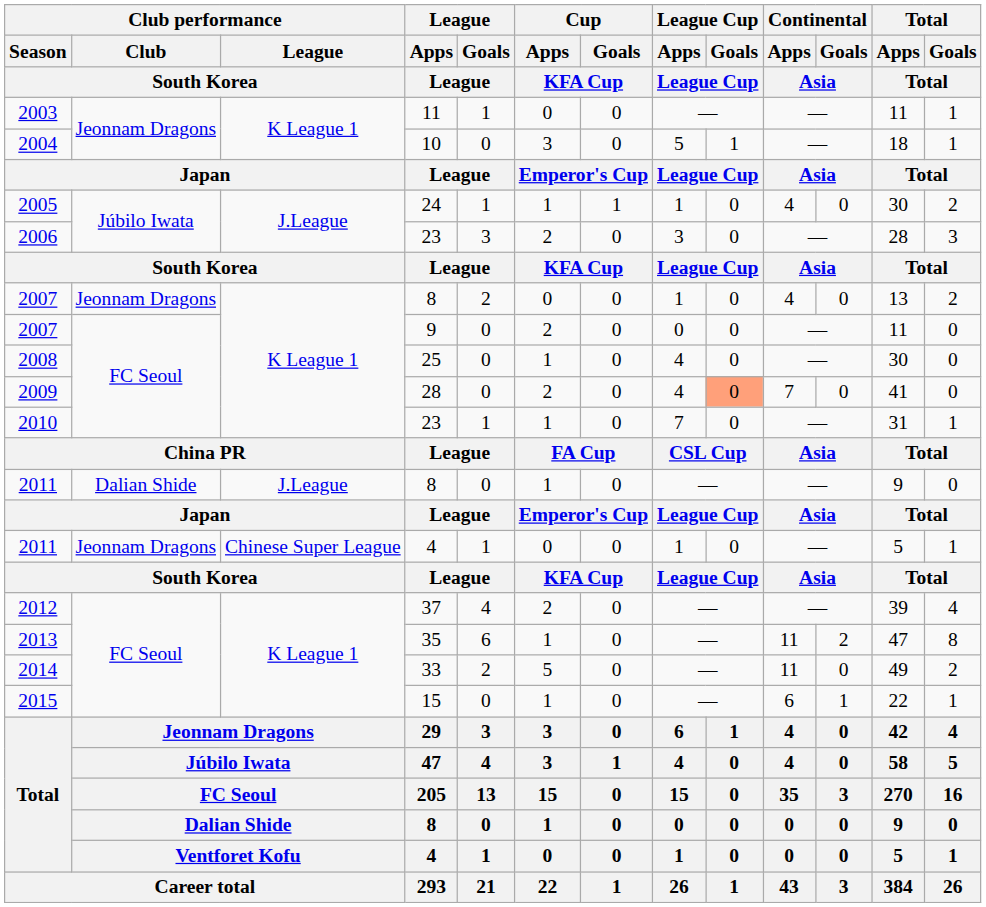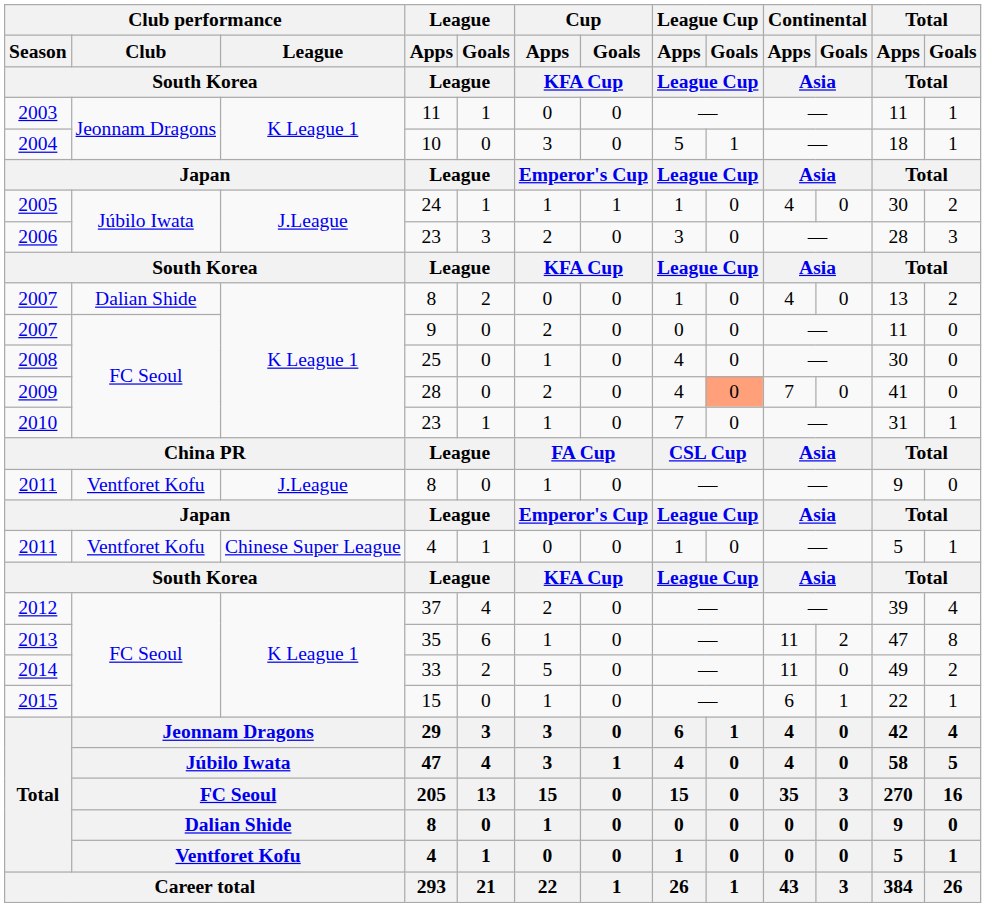 <table class="wikitable" style="text-align:center">
 <tr>
 <th colspan=3>Club performance</th>
 <th colspan=2>League</th>
 <th colspan=2>Cup</th>
 <th colspan=2>League Cup</th>
 <th colspan=2>Continental</th>
 <th colspan=2>Total</th>
 </tr>
 <tr>
 <th>Season</th>
 <th>Club</th>
 <th>League</th>
 <th>Apps</th>
 <th>Goals</th>
 <th>Apps</th>
 <th>Goals</th>
 <th>Apps</th>
 <th>Goals</th>
 <th>Apps</th>
 <th>Goals</th>
 <th>Apps</th>
 <th>Goals</th>
 </tr>
 <tr>
 <th colspan=3>South Korea</th>
 <th colspan=2>League</th>
 <th colspan=2><a href='#'>KFA Cup</a></th>
 <th colspan=2><a href='#'>League Cup</a></th>
 <th colspan=2><a href='#'>Asia</a></th>
 <th colspan=2>Total</th>
 </tr>
 <tr>
 <td><a href='#'>2003</a></td>
 <td rowspan="2"><a href='#'>Jeonnam Dragons</a></td>
 <td rowspan="2"><a href='#'>K League 1</a></td>
 <td>11</td>
 <td>1</td>
 <td>0</td>
 <td>0</td>
 <td colspan="2">—</td>
 <td colspan="2">—</td>
 <td>11</td>
 <td>1</td>
 </tr>
 <tr>
 <td><a href='#'>2004</a></td>
 <td>10</td>
 <td>0</td>
 <td>3</td>
 <td>0</td>
 <td>5</td>
 <td>1</td>
 <td colspan="2">—</td>
 <td>18</td>
 <td>1</td>
 </tr>
 <tr>
 <th colspan=3>Japan</th>
 <th colspan=2>League</th>
 <th colspan=2><a href='#'>Emperor's Cup</a></th>
 <th colspan=2><a href='#'>League Cup</a></th>
 <th colspan=2><a href='#'>Asia</a></th>
 <th colspan=2>Total</th>
 </tr>
 <tr>
 <td><a href='#'>2005</a></td>
 <td rowspan="2"><a href='#'>Júbilo Iwata</a></td>
 <td rowspan="2"><a href='#'>J.League</a></td>
 <td>24</td>
 <td>1</td>
 <td>1</td>
 <td>1</td>
 <td>1</td>
 <td>0</td>
 <td>4</td>
 <td>0</td>
 <td>30</td>
 <td>2</td>
 </tr>
 <tr>
 <td><a href='#'>2006</a></td>
 <td>23</td>
 <td>3</td>
 <td>2</td>
 <td>0</td>
 <td>3</td>
 <td>0</td>
 <td colspan="2">—</td>
 <td>28</td>
 <td>3</td>
 </tr>
 <tr>
 <th colspan=3>South Korea</th>
 <th colspan=2>League</th>
 <th colspan=2><a href='#'>KFA Cup</a></th>
 <th colspan=2><a href='#'>League Cup</a></th>
 <th colspan=2><a href='#'>Asia</a></th>
 <th colspan=2>Total</th>
 </tr>
 <tr>
 <td><a href='#'>2007</a></td>
-<td rowspan="1"><a href='#'>Jeonnam Dragons</a></td>
+<td><a href='#'>Dalian Shide</a></td>
 <td rowspan="5"><a href='#'>K League 1</a></td>
 <td>8</td>
 <td>2</td>
 <td>0</td>
 <td>0</td>
 <td>1</td>
 <td>0</td>
 <td>4</td>
 <td>0</td>
 <td>13</td>
 <td>2</td>
 </tr>
 <tr>
 <td><a href='#'>2007</a></td>
 <td rowspan="4"><a href='#'>FC Seoul</a></td>
 <td>9</td>
 <td>0</td>
 <td>2</td>
 <td>0</td>
 <td>0</td>
 <td>0</td>
 <td colspan="2">—</td>
 <td>11</td>
 <td>0</td>
 </tr>
 <tr>
 <td><a href='#'>2008</a></td>
 <td>25</td>
 <td>0</td>
 <td>1</td>
 <td>0</td>
 <td>4</td>
 <td>0</td>
 <td colspan="2">—</td>
 <td>30</td>
 <td>0</td>
 </tr>
 <tr>
 <td><a href='#'>2009</a></td>
 <td>28</td>
 <td>0</td>
 <td>2</td>
 <td>0</td>
 <td>4</td>
 <td style="background: lightsalmon;">0</td>
 <td>7</td>
 <td>0</td>
 <td>41</td>
 <td>0</td>
 </tr>
 <tr>
 <td><a href='#'>2010</a></td>
 <td>23</td>
 <td>1</td>
 <td>1</td>
 <td>0</td>
 <td>7</td>
 <td>0</td>
 <td colspan="2">—</td>
 <td>31</td>
 <td>1</td>
 </tr>
 <tr>
 <th colspan=3>China PR</th>
 <th colspan=2>League</th>
 <th colspan=2><a href='#'>FA Cup</a></th>
 <th colspan=2><a href='#'>CSL Cup</a></th>
 <th colspan=2><a href='#'>Asia</a></th>
 <th colspan=2>Total</th>
 </tr>
 <tr>
 <td><a href='#'>2011</a></td>
-<td><a href='#'>Dalian Shide</a></td>
+<td><a href='#'>Ventforet Kofu</a></td>
 <td><a href='#'>J.League</a></td>
 <td>8</td>
 <td>0</td>
 <td>1</td>
 <td>0</td>
 <td colspan="2">—</td>
 <td colspan="2">—</td>
 <td>9</td>
 <td>0</td>
 </tr>
 <tr>
 <th colspan=3>Japan</th>
 <th colspan=2>League</th>
 <th colspan=2><a href='#'>Emperor's Cup</a></th>
 <th colspan=2><a href='#'>League Cup</a></th>
 <th colspan=2><a href='#'>Asia</a></th>
 <th colspan=2>Total</th>
 </tr>
 <tr>
 <td><a href='#'>2011</a></td>
-<td rowspan="1"><a href='#'>Jeonnam Dragons</a></td>
+<td><a href='#'>Ventforet Kofu</a></td>
 <td><a href='#'>Chinese Super League</a></td>
 <td>4</td>
 <td>1</td>
 <td>0</td>
 <td>0</td>
 <td>1</td>
 <td>0</td>
 <td colspan="2">—</td>
 <td>5</td>
 <td>1</td>
 </tr>
 <tr>
 <th colspan=3>South Korea</th>
 <th colspan=2>League</th>
 <th colspan=2><a href='#'>KFA Cup</a></th>
 <th colspan=2><a href='#'>League Cup</a></th>
 <th colspan=2><a href='#'>Asia</a></th>
 <th colspan=2>Total</th>
 </tr>
 <tr>
 <td><a href='#'>2012</a></td>
 <td rowspan="4"><a href='#'>FC Seoul</a></td>
 <td rowspan="4"><a href='#'>K League 1</a></td>
 <td>37</td>
 <td>4</td>
 <td>2</td>
 <td>0</td>
 <td colspan="2">—</td>
 <td colspan="2">—</td>
 <td>39</td>
 <td>4</td>
 </tr>
 <tr>
 <td><a href='#'>2013</a></td>
 <td>35</td>
 <td>6</td>
 <td>1</td>
 <td>0</td>
 <td colspan="2">—</td>
 <td>11</td>
 <td>2</td>
 <td>47</td>
 <td>8</td>
 </tr>
 <tr>
 <td><a href='#'>2014</a></td>
 <td>33</td>
 <td>2</td>
 <td>5</td>
 <td>0</td>
 <td colspan="2">—</td>
 <td>11</td>
 <td>0</td>
 <td>49</td>
 <td>2</td>
 </tr>
 <tr>
 <td><a href='#'>2015</a></td>
 <td>15</td>
 <td>0</td>
 <td>1</td>
 <td>0</td>
 <td colspan="2">—</td>
 <td>6</td>
 <td>1</td>
 <td>22</td>
 <td>1</td>
 </tr>
 <tr>
 <th rowspan=5>Total</th>
 <th colspan=2><a href='#'>Jeonnam Dragons</a></th>
 <th>29</th>
 <th>3</th>
 <th>3</th>
 <th>0</th>
 <th>6</th>
 <th>1</th>
 <th>4</th>
 <th>0</th>
 <th>42</th>
 <th>4</th>
 </tr>
 <tr>
 <th colspan=2><a href='#'>Júbilo Iwata</a></th>
 <th>47</th>
 <th>4</th>
 <th>3</th>
 <th>1</th>
 <th>4</th>
 <th>0</th>
 <th>4</th>
 <th>0</th>
 <th>58</th>
 <th>5</th>
 </tr>
 <tr>
 <th colspan=2><a href='#'>FC Seoul</a></th>
 <th>205</th>
 <th>13</th>
 <th>15</th>
 <th>0</th>
 <th>15</th>
 <th>0</th>
 <th>35</th>
 <th>3</th>
 <th>270</th>
 <th>16</th>
 </tr>
 <tr>
 <th colspan=2><a href='#'>Dalian Shide</a></th>
 <th>8</th>
 <th>0</th>
 <th>1</th>
 <th>0</th>
 <th>0</th>
 <th>0</th>
 <th>0</th>
 <th>0</th>
 <th>9</th>
 <th>0</th>
 </tr>
 <tr>
 <th colspan=2><a href='#'>Ventforet Kofu</a></th>
 <th>4</th>
 <th>1</th>
 <th>0</th>
 <th>0</th>
 <th>1</th>
 <th>0</th>
 <th>0</th>
 <th>0</th>
 <th>5</th>
 <th>1</th>
 </tr>
 <tr>
 <th colspan=3>Career total</th>
 <th>293</th>
 <th>21</th>
 <th>22</th>
 <th>1</th>
 <th>26</th>
 <th>1</th>
 <th>43</th>
 <th>3</th>
 <th>384</th>
 <th>26</th>
 </tr>
 </table>
